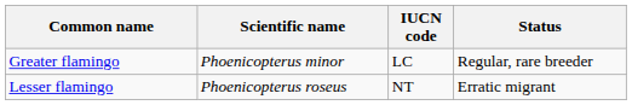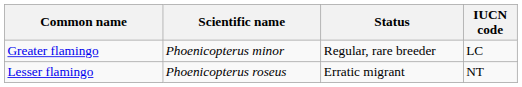 <table width=70% class="wikitable sortable">
 <tr>
 <th width=20%>Common name</th>
 <th width=20%>Scientific name</th>
+<th width=18%>Status</th>
 <th width=5%>IUCN code</th>
-<th width=18%>Status</th>
 </tr>
 <tr>
 <td><a href='#'>Greater flamingo</a></td>
 <td><em>Phoenicopterus minor</em></td>
+<td>Regular, rare breeder</td>
 <td>LC</td>
-<td>Regular, rare breeder</td>
 </tr>
 <tr>
 <td><a href='#'>Lesser flamingo</a></td>
 <td><em>Phoenicopterus roseus</em></td>
+<td>Erratic migrant</td>
 <td>NT</td>
-<td>Erratic migrant</td>
 </tr>
 </table>
